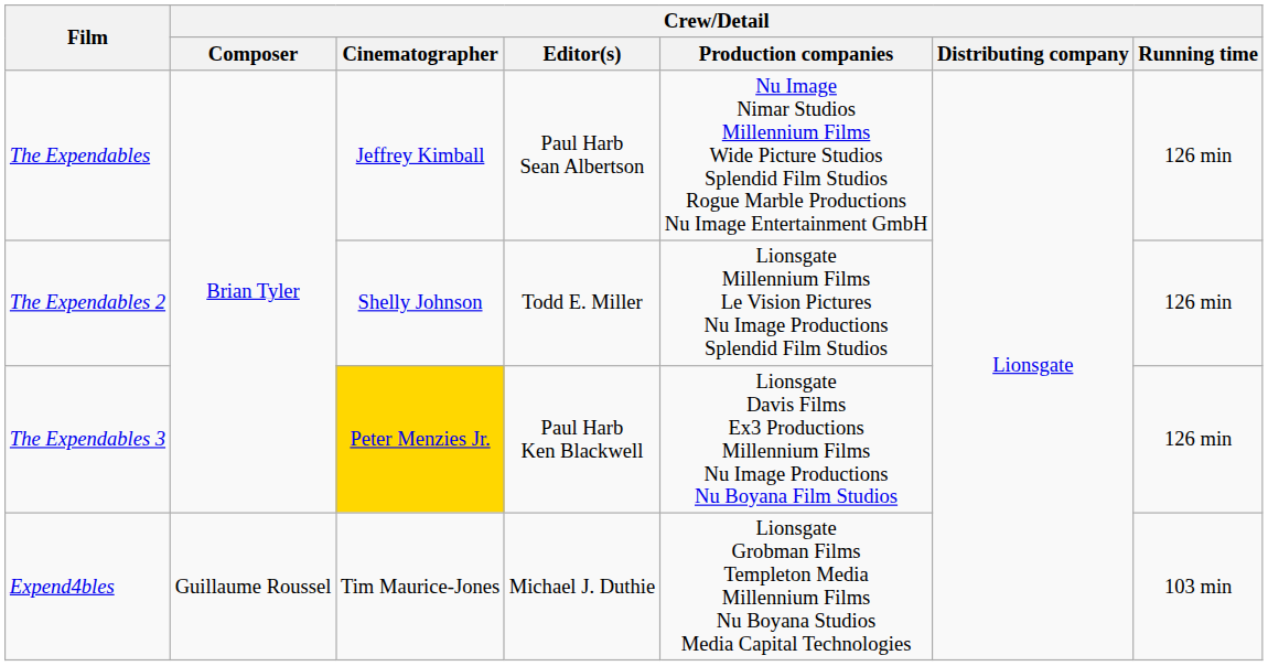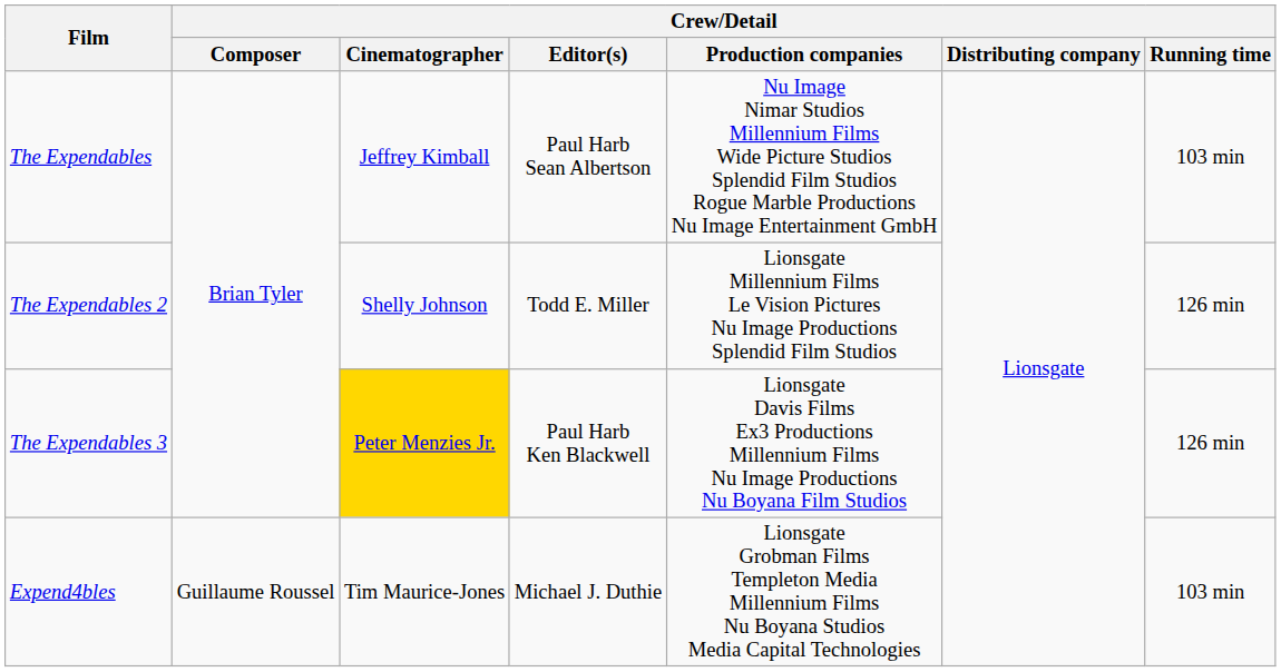 <table class="wikitable plainrowheaders" style="text-align:center;">
 <tr>
 <th rowspan="2">Film</th>
 <th colspan="7">Crew/Detail</th>
 </tr>
 <tr>
 <th>Composer</th>
 <th>Cinematographer</th>
 <th>Editor(s)</th>
 <th>Production companies</th>
 <th>Distributing company</th>
 <th>Running time</th>
 </tr>
 <tr>
 <td style="text-align:left"><em><a href='#'>The Expendables</a></em></td>
 <td rowspan="3"><a href='#'>Brian Tyler</a></td>
 <td><a href='#'>Jeffrey Kimball</a></td>
 <td>Paul Harb<br>Sean Albertson</td>
 <td><a href='#'>Nu Image</a><br>Nimar Studios<br><a href='#'>Millennium Films</a><br>Wide Picture Studios<br>Splendid Film Studios<br>Rogue Marble Productions<br>Nu Image Entertainment GmbH</td>
 <td rowspan="4"><a href='#'>Lionsgate</a></td>
-<td>126 min</td>
+<td>103 min</td>
 </tr>
 <tr>
 <td style="text-align:left"><em><a href='#'>The Expendables 2</a></em></td>
 <td><a href='#'>Shelly Johnson</a></td>
 <td>Todd E. Miller</td>
 <td>Lionsgate<br>Millennium Films<br>Le Vision Pictures<br>Nu Image Productions<br>Splendid Film Studios</td>
 <td>126 min</td>
 </tr>
 <tr>
 <td style="text-align:left"><em><a href='#'>The Expendables 3</a></em></td>
 <td style="background: gold;"><a href='#'>Peter Menzies Jr.</a></td>
 <td>Paul Harb<br>Ken Blackwell</td>
 <td>Lionsgate<br>Davis Films<br>Ex3 Productions<br>Millennium Films<br>Nu Image Productions<br><a href='#'>Nu Boyana Film Studios</a></td>
 <td>126 min</td>
 </tr>
 <tr>
 <td style="text-align:left"><em><a href='#'>Expend4bles</a></em></td>
 <td>Guillaume Roussel</td>
 <td>Tim Maurice-Jones</td>
 <td>Michael J. Duthie</td>
 <td>Lionsgate<br>Grobman Films<br>Templeton Media<br>Millennium Films<br>Nu Boyana Studios<br>Media Capital Technologies</td>
 <td>103 min</td>
 </tr>
 </table>
